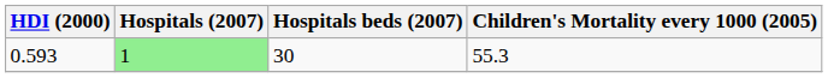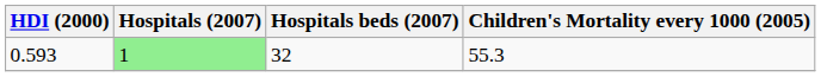 <table class="wikitable" border="1">
 <tr>
 <th><a href='#'>HDI</a> (2000)</th>
 <th>Hospitals (2007)</th>
 <th>Hospitals beds (2007)</th>
 <th>Children's Mortality every 1000 (2005)</th>
 </tr>
 <tr>
 <td>0.593</td>
 <td style="background: lightgreen;">1</td>
-<td>30</td>
+<td>32</td>
 <td>55.3</td>
 </tr>
 <tr>
 </tr>
 </table>
